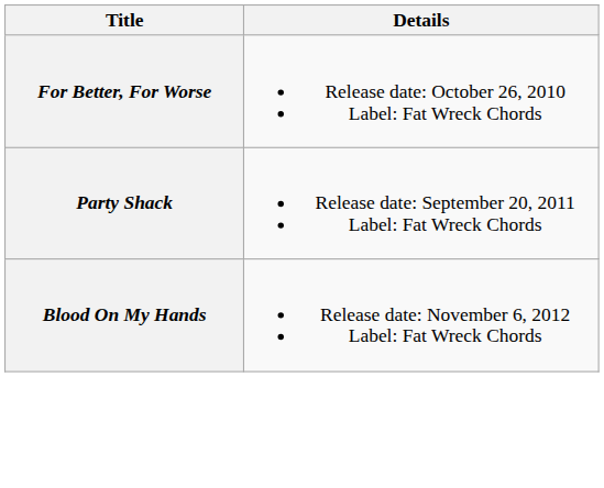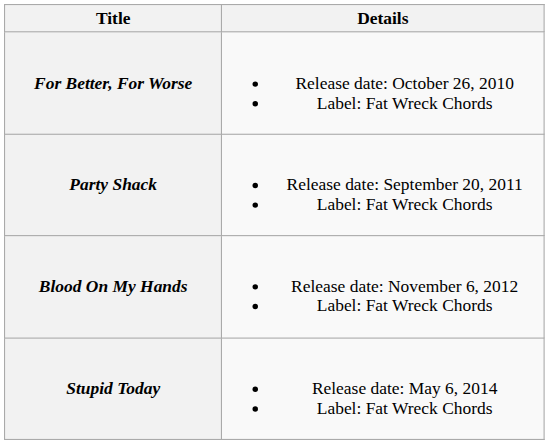 <table class="wikitable plainrowheaders" style="text-align:center;">
 <tr>
 <th style="width:12em;">Title</th>
 <th style="width:18em;">Details</th>
 </tr>
 <tr>
 <th scope="row"><em>For Better, For Worse</em></th>
 <td><br><ul><li>Release date: October 26, 2010</li><li>Label: Fat Wreck Chords</li></ul></td>
 </tr>
 <tr>
 <th scope="row"><em>Party Shack</em></th>
 <td><br><ul><li>Release date: September 20, 2011</li><li>Label: Fat Wreck Chords</li></ul></td>
 </tr>
 <tr>
 <th scope="row"><em>Blood On My Hands</em></th>
 <td><br><ul><li>Release date: November 6, 2012</li><li>Label: Fat Wreck Chords</li></ul></td>
 </tr>
+<tr>
+<th scope="row"><em>Stupid Today</em></th>
+<td><br><ul><li>Release date: May 6, 2014</li><li>Label: Fat Wreck Chords</li></ul></td>
+</tr>
 </table>
